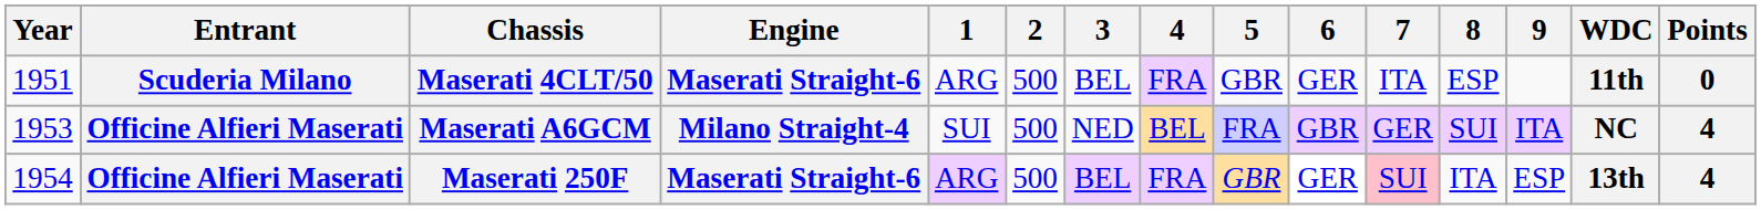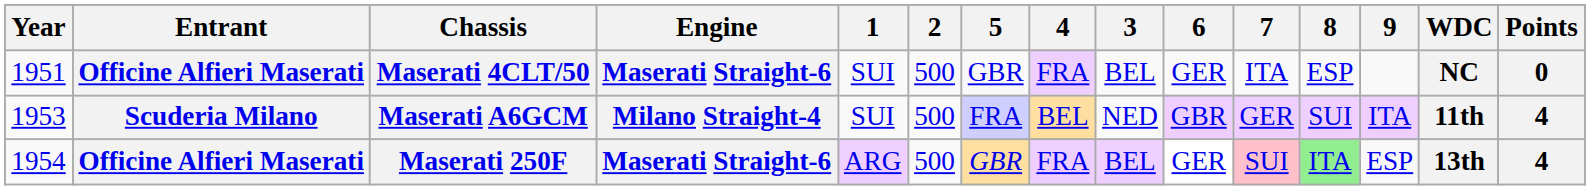 <table class="wikitable" style="text-align:center; font-size:90%">
 <tr>
 <th>Year</th>
 <th>Entrant</th>
 <th>Chassis</th>
 <th>Engine</th>
 <th>1</th>
 <th>2</th>
+<th>5</th>
+<th>4</th>
 <th>3</th>
-<th>4</th>
-<th>5</th>
 <th>6</th>
 <th>7</th>
 <th>8</th>
 <th>9</th>
 <th>WDC</th>
 <th>Points</th>
 </tr>
 <tr>
 <td><a href='#'>1951</a></td>
-<th><a href='#'>Scuderia Milano</a></th>
+<th><a href='#'>Officine Alfieri Maserati</a></th>
 <th><a href='#'>Maserati</a> <a href='#'>4CLT/50</a></th>
 <th><a href='#'>Maserati</a> <a href='#'>Straight-6</a></th>
-<td><a href='#'>ARG</a></td>
+<td><a href='#'>SUI</a></td>
 <td><a href='#'>500</a></td>
+<td><a href='#'>GBR</a></td>
+<td style="background:#EFCFFF;"><a href='#'>FRA</a><br></td>
 <td><a href='#'>BEL</a></td>
-<td style="background:#EFCFFF;"><a href='#'>FRA</a><br></td>
-<td><a href='#'>GBR</a></td>
 <td><a href='#'>GER</a></td>
 <td><a href='#'>ITA</a></td>
 <td><a href='#'>ESP</a></td>
 <td></td>
-<th>11th</th>
+<th>NC</th>
 <th>0</th>
 </tr>
 <tr>
 <td><a href='#'>1953</a></td>
-<th><a href='#'>Officine Alfieri Maserati</a></th>
+<th><a href='#'>Scuderia Milano</a></th>
 <th><a href='#'>Maserati</a> <a href='#'>A6GCM</a></th>
 <th><a href='#'>Milano</a> <a href='#'>Straight-4</a></th>
 <td><a href='#'>SUI</a></td>
 <td><a href='#'>500</a></td>
+<td style="background:#CFCFFF;"><a href='#'>FRA</a><br></td>
+<td style="background:#FFDF9F;"><a href='#'>BEL</a><br></td>
 <td><a href='#'>NED</a></td>
-<td style="background:#FFDF9F;"><a href='#'>BEL</a><br></td>
-<td style="background:#CFCFFF;"><a href='#'>FRA</a><br></td>
 <td style="background:#EFCFFF;"><a href='#'>GBR</a><br></td>
 <td style="background:#EFCFFF;"><a href='#'>GER</a><br></td>
 <td style="background:#EFCFFF;"><a href='#'>SUI</a><br></td>
 <td style="background:#EFCFFF;"><a href='#'>ITA</a><br></td>
-<th>NC</th>
+<th>11th</th>
 <th>4</th>
 </tr>
 <tr>
 <td><a href='#'>1954</a></td>
 <th><a href='#'>Officine Alfieri Maserati</a></th>
 <th><a href='#'>Maserati</a> <a href='#'>250F</a></th>
 <th><a href='#'>Maserati</a> <a href='#'>Straight-6</a></th>
 <td style="background:#EFCFFF;"><a href='#'>ARG</a><br></td>
 <td><a href='#'>500</a></td>
+<td style="background:#FFDF9F;"><em><a href='#'>GBR</a></em><br></td>
+<td style="background:#EFCFFF;"><a href='#'>FRA</a><br></td>
 <td style="background:#EFCFFF;"><a href='#'>BEL</a><br></td>
-<td style="background:#EFCFFF;"><a href='#'>FRA</a><br></td>
-<td style="background:#FFDF9F;"><em><a href='#'>GBR</a></em><br></td>
 <td style="background:#ffffff;"><a href='#'>GER</a><br></td>
 <td style="background: pink;"><a href='#'>SUI</a></td>
-<td><a href='#'>ITA</a></td>
+<td style="background: lightgreen;"><a href='#'>ITA</a></td>
 <td><a href='#'>ESP</a></td>
 <th>13th</th>
 <th>4 </th>
 </tr>
 </table>
